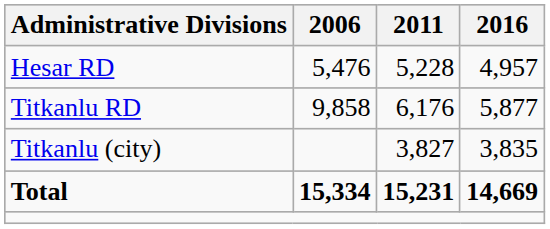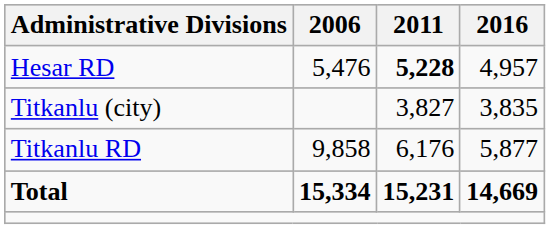 <table class="wikitable">
 <tr>
 <th>Administrative Divisions</th>
 <th>2006</th>
 <th>2011</th>
 <th>2016</th>
 </tr>
 <tr>
 <td><a href='#'>Hesar RD</a></td>
 <td style="text-align: right;">5,476</td>
-<td style="text-align: right;">5,228</td>
+<td style="text-align: right;"><strong>5,228</strong></td>
 <td style="text-align: right;">4,957</td>
+</tr>
+<tr>
+<td><a href='#'>Titkanlu</a> (city)</td>
+<td style="text-align: right;"></td>
+<td style="text-align: right;">3,827</td>
+<td style="text-align: right;">3,835</td>
 </tr>
 <tr>
 <td><a href='#'>Titkanlu RD</a></td>
 <td style="text-align: right;">9,858</td>
 <td style="text-align: right;">6,176</td>
 <td style="text-align: right;">5,877</td>
-</tr>
-<tr>
-<td><a href='#'>Titkanlu</a> (city)</td>
-<td style="text-align: right;"></td>
-<td style="text-align: right;">3,827</td>
-<td style="text-align: right;">3,835</td>
 </tr>
 <tr>
 <td><strong>Total</strong></td>
 <td style="text-align: right;"><strong>15,334</strong></td>
 <td style="text-align: right;"><strong>15,231</strong></td>
 <td style="text-align: right;"><strong>14,669</strong></td>
 </tr>
 <tr>
 <td colspan=4></td>
 </tr>
 </table>
